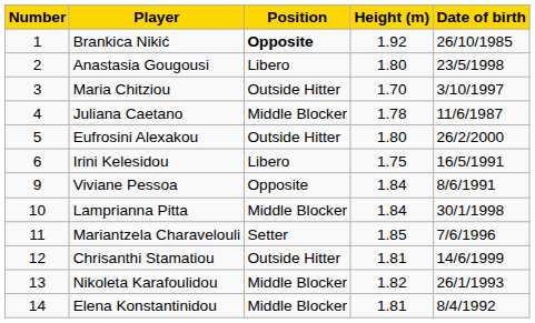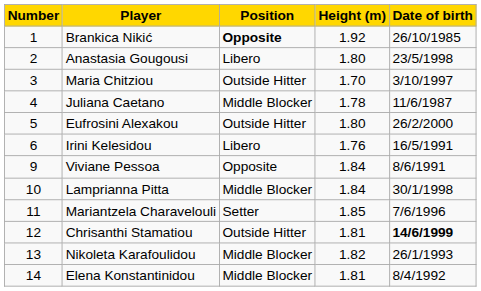 <table class=wikitable bgcolor="white" cellpadding="3" cellspacing="0" border="1" style="font-size: 95%; border: 1px solid black; border-collapse: collapse;">
 <tr style="background: gold">
 <td align=center><strong>Number</strong></td>
 <td align=center><strong>Player</strong></td>
 <td align=center><strong>Position</strong></td>
 <td align=center><strong>Height (m)</strong></td>
 <td align=center><strong>Date of birth</strong></td>
 </tr>
 <tr>
 <td align="center">1</td>
 <td> Brankica Nikić</td>
 <td><strong>Opposite</strong></td>
 <td align="center">1.92</td>
 <td>26/10/1985</td>
 </tr>
 <tr>
 <td align="center">2</td>
 <td> Anastasia Gougousi</td>
 <td>Libero</td>
 <td align="center">1.80</td>
 <td>23/5/1998</td>
 </tr>
 <tr>
 <td align="center">3</td>
 <td> Maria Chitziou</td>
 <td>Outside Hitter</td>
 <td align="center">1.70</td>
 <td>3/10/1997</td>
 </tr>
 <tr>
 <td align="center">4</td>
 <td> Juliana Caetano</td>
 <td>Middle Blocker</td>
 <td align="center">1.78</td>
 <td>11/6/1987</td>
 </tr>
 <tr>
 <td align="center">5</td>
 <td> Eufrosini Alexakou</td>
 <td>Outside Hitter</td>
 <td align="center">1.80</td>
 <td>26/2/2000</td>
 </tr>
 <tr>
 <td align="center">6</td>
 <td> Irini Kelesidou</td>
 <td>Libero</td>
-<td align="center">1.75</td>
+<td align="center">1.76</td>
 <td>16/5/1991</td>
 </tr>
 <tr>
 <td align="center">9</td>
 <td> Viviane Pessoa</td>
 <td>Opposite</td>
 <td align="center">1.84</td>
 <td>8/6/1991</td>
 </tr>
 <tr>
 <td align="center">10</td>
 <td> Lamprianna Pitta</td>
 <td>Middle Blocker</td>
 <td align="center">1.84</td>
 <td>30/1/1998</td>
 </tr>
 <tr>
 <td align="center">11</td>
 <td> Mariantzela Charavelouli</td>
 <td>Setter</td>
 <td align="center">1.85</td>
 <td>7/6/1996</td>
 </tr>
 <tr>
 <td align="center">12</td>
 <td> Chrisanthi Stamatiou</td>
 <td>Outside Hitter</td>
 <td align="center">1.81</td>
-<td>14/6/1999</td>
+<td><strong>14/6/1999</strong></td>
 </tr>
 <tr>
 <td align="center">13</td>
 <td> Nikoleta Karafoulidou</td>
 <td>Middle Blocker</td>
 <td align="center">1.82</td>
 <td>26/1/1993</td>
 </tr>
 <tr>
 <td align="center">14</td>
 <td> Elena Konstantinidou</td>
 <td>Middle Blocker</td>
 <td align="center">1.81</td>
 <td>8/4/1992</td>
 </tr>
 </table>
